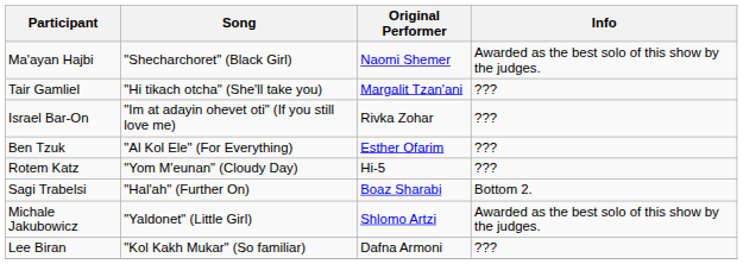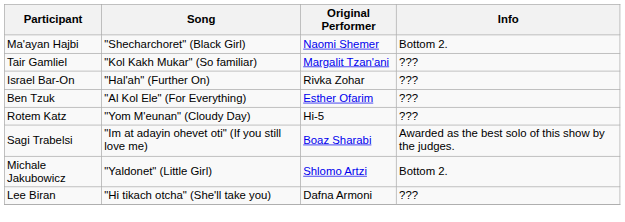 <table class="wikitable">
 <tr>
 <th>Participant</th>
 <th>Song</th>
 <th>Original Performer</th>
 <th>Info</th>
 </tr>
 <tr>
 <td>Ma'ayan Hajbi</td>
 <td>"Shecharchoret" (Black Girl)</td>
 <td><a href='#'>Naomi Shemer</a></td>
-<td>Awarded as the best solo of this show by the judges.</td>
+<td>Bottom 2.</td>
 </tr>
 <tr>
 <td>Tair Gamliel</td>
-<td>"Hi tikach otcha" (She'll take you)</td>
+<td>"Kol Kakh Mukar" (So familiar)</td>
 <td><a href='#'>Margalit Tzan'ani</a></td>
 <td>???</td>
 </tr>
 <tr>
 <td>Israel Bar-On</td>
-<td>"Im at adayin ohevet oti" (If you still love me)</td>
+<td>"Hal'ah" (Further On)</td>
 <td>Rivka Zohar</td>
 <td>???</td>
 </tr>
 <tr>
 <td>Ben Tzuk</td>
 <td>"Al Kol Ele" (For Everything)</td>
 <td><a href='#'>Esther Ofarim</a></td>
 <td>???</td>
 </tr>
 <tr>
 <td>Rotem Katz</td>
 <td>"Yom M'eunan" (Cloudy Day)</td>
 <td>Hi-5</td>
 <td>???</td>
 </tr>
 <tr>
 <td>Sagi Trabelsi</td>
-<td>"Hal'ah" (Further On)</td>
+<td>"Im at adayin ohevet oti" (If you still love me)</td>
 <td><a href='#'>Boaz Sharabi</a></td>
-<td>Bottom 2.</td>
+<td>Awarded as the best solo of this show by the judges.</td>
 </tr>
 <tr>
 <td>Michale Jakubowicz</td>
 <td>"Yaldonet" (Little Girl)</td>
 <td><a href='#'>Shlomo Artzi</a></td>
-<td>Awarded as the best solo of this show by the judges.</td>
+<td>Bottom 2.</td>
 </tr>
 <tr>
 <td>Lee Biran</td>
-<td>"Kol Kakh Mukar" (So familiar)</td>
+<td>"Hi tikach otcha" (She'll take you)</td>
 <td>Dafna Armoni</td>
 <td>???</td>
 </tr>
 <tr>
 </tr>
 </table>
